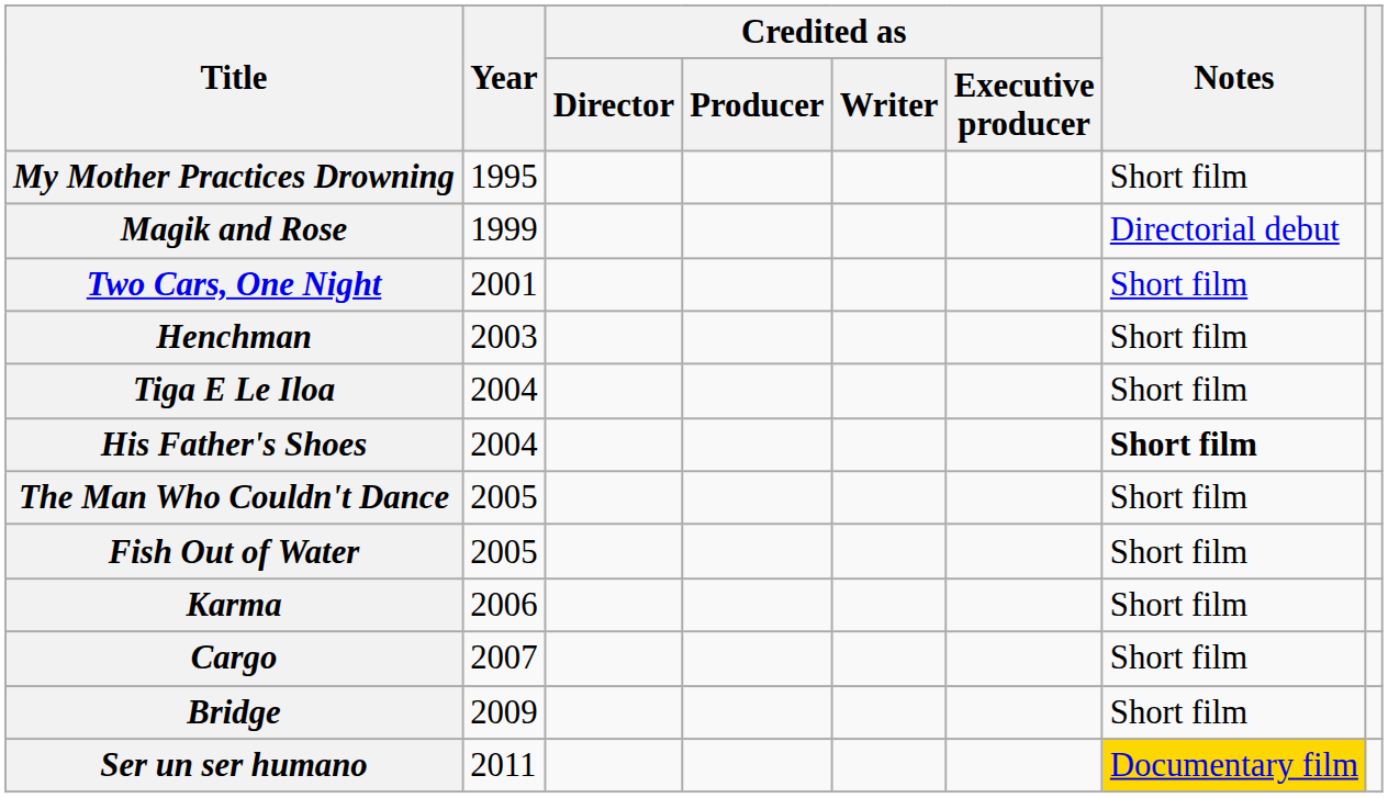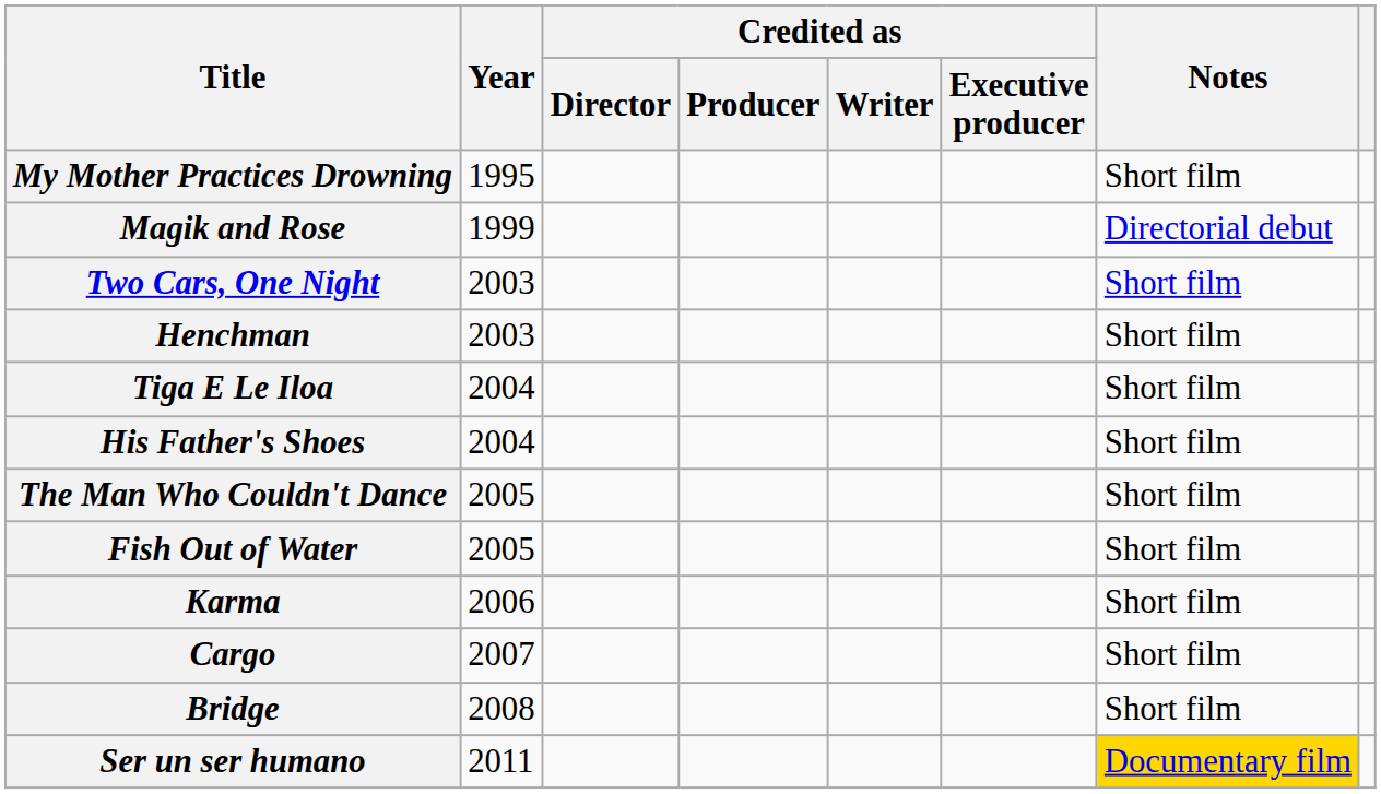 <table class="wikitable plainrowheaders sortable">
 <tr>
 <th rowspan="2" scope="col">Title</th>
 <th rowspan="2" scope="col">Year</th>
 <th colspan="4" scope="col">Credited as</th>
 <th rowspan="2" scope="col" class="unsortable">Notes</th>
 <th rowspan="2" scope="col" class="unsortable"></th>
 </tr>
 <tr>
 <th>Director</th>
 <th>Producer</th>
 <th>Writer</th>
 <th>Executive<br>producer</th>
 </tr>
 <tr>
 <th scope=row><em>My Mother Practices Drowning</em></th>
 <td>1995</td>
 <td></td>
 <td></td>
 <td></td>
 <td></td>
 <td>Short film</td>
 <td style="text-align:center;"></td>
 </tr>
 <tr>
 <th scope=row><em>Magik and Rose</em></th>
 <td>1999</td>
 <td></td>
 <td></td>
 <td></td>
 <td></td>
 <td><a href='#'>Directorial debut</a></td>
 <td style="text-align:center;"></td>
 </tr>
 <tr>
 <th scope=row><em><a href='#'>Two Cars, One Night</a></em></th>
-<td>2001</td>
+<td>2003</td>
 <td></td>
 <td></td>
 <td></td>
 <td></td>
 <td><a href='#'>Short film</a></td>
 <td style="text-align:center;"></td>
 </tr>
 <tr>
 <th scope=row><em>Henchman</em></th>
 <td>2003</td>
 <td></td>
 <td></td>
 <td></td>
 <td></td>
 <td>Short film</td>
 <td style="text-align:center;"></td>
 </tr>
 <tr>
 <th scope=row><em>Tiga E Le Iloa</em></th>
 <td>2004</td>
 <td></td>
 <td></td>
 <td></td>
 <td></td>
 <td>Short film</td>
 <td style="text-align:center;"></td>
 </tr>
 <tr>
 <th scope=row><em>His Father's Shoes</em></th>
 <td>2004</td>
 <td></td>
 <td></td>
 <td></td>
 <td></td>
-<td><strong>Short film</strong></td>
+<td>Short film</td>
 <td style="text-align:center;"></td>
 </tr>
 <tr>
 <th scope=row><em>The Man Who Couldn't Dance</em></th>
 <td>2005</td>
 <td></td>
 <td></td>
 <td></td>
 <td></td>
 <td>Short film</td>
 <td style="text-align:center;"></td>
 </tr>
 <tr>
 <th scope=row><em>Fish Out of Water</em></th>
 <td>2005</td>
 <td></td>
 <td></td>
 <td></td>
 <td></td>
 <td>Short film</td>
 <td style="text-align:center;"></td>
 </tr>
 <tr>
 <th scope=row><em>Karma</em></th>
 <td>2006</td>
 <td></td>
 <td></td>
 <td></td>
 <td></td>
 <td>Short film</td>
 <td style="text-align:center;"></td>
 </tr>
 <tr>
 <th scope=row><em>Cargo</em></th>
 <td>2007</td>
 <td></td>
 <td></td>
 <td></td>
 <td></td>
 <td>Short film</td>
 <td style="text-align:center;"></td>
 </tr>
 <tr>
 <th scope=row><em>Bridge</em></th>
-<td>2009</td>
+<td>2008</td>
 <td></td>
 <td></td>
 <td></td>
 <td></td>
 <td>Short film</td>
 <td style="text-align:center;"></td>
 </tr>
 <tr>
 <th scope=row><em>Ser un ser humano</em></th>
 <td>2011</td>
 <td></td>
 <td></td>
 <td></td>
 <td></td>
 <td style="background: gold;"><a href='#'>Documentary film</a></td>
 <td style="text-align:center;"></td>
 </tr>
 </table>
